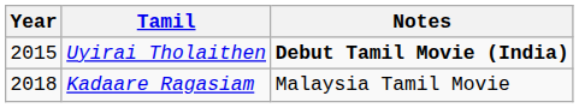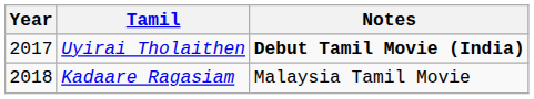 <table class="wikitable">
 <tr>
 <th>Year</th>
 <th><a href='#'>Tamil</a></th>
 <th>Notes</th>
 </tr>
 <tr>
-<td rowspan="1">2015</td>
+<td rowspan="1">2017</td>
 <td><em><a href='#'>Uyirai Tholaithen</a></em></td>
 <td><strong>Debut Tamil Movie (India)</strong></td>
 </tr>
 <tr>
 <td>2018</td>
 <td><em><a href='#'>Kadaare Ragasiam</a></em></td>
 <td>Malaysia Tamil Movie</td>
 </tr>
 </table>
